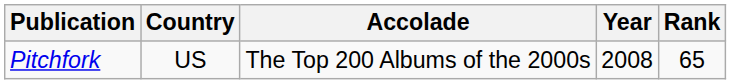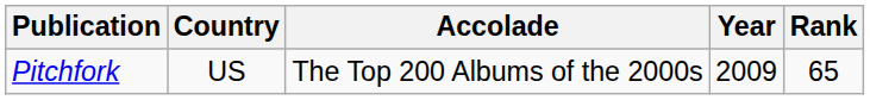 <table class="wikitable sortable">
 <tr>
 <th>Publication</th>
 <th>Country</th>
 <th>Accolade</th>
 <th>Year</th>
 <th>Rank</th>
 </tr>
 <tr>
 <td><em><a href='#'>Pitchfork</a></em></td>
 <td style="text-align:center;">US</td>
 <td>The Top 200 Albums of the 2000s</td>
-<td>2008</td>
+<td>2009</td>
 <td style="text-align:center;">65</td>
 </tr>
 </table>
